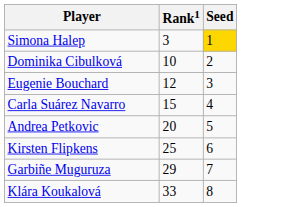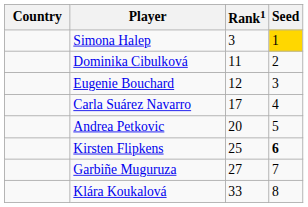 <table class="wikitable" border="1">
 <tr>
+<th width="70">Country</th>
 <th width="175">Player</th>
 <th>Rank<sup>1</sup></th>
 <th>Seed</th>
 </tr>
 <tr>
+<td></td>
 <td><a href='#'>Simona Halep</a></td>
 <td>3</td>
 <td style="background: gold;">1</td>
 </tr>
 <tr>
+<td></td>
 <td><a href='#'>Dominika Cibulková</a></td>
-<td>10</td>
+<td>11</td>
 <td>2</td>
 </tr>
 <tr>
+<td></td>
 <td><a href='#'>Eugenie Bouchard</a></td>
 <td>12</td>
 <td>3</td>
 </tr>
 <tr>
+<td></td>
 <td><a href='#'>Carla Suárez Navarro</a></td>
-<td>15</td>
+<td>17</td>
 <td>4</td>
 </tr>
 <tr>
+<td></td>
 <td><a href='#'>Andrea Petkovic</a></td>
 <td>20</td>
 <td>5</td>
 </tr>
 <tr>
+<td></td>
 <td><a href='#'>Kirsten Flipkens</a></td>
 <td>25</td>
-<td>6</td>
+<td><strong>6</strong></td>
 </tr>
 <tr>
+<td></td>
 <td><a href='#'>Garbiñe Muguruza</a></td>
-<td>29</td>
+<td>27</td>
 <td>7</td>
 </tr>
 <tr>
+<td></td>
 <td><a href='#'>Klára Koukalová</a></td>
 <td>33</td>
 <td>8</td>
 </tr>
 </table>
